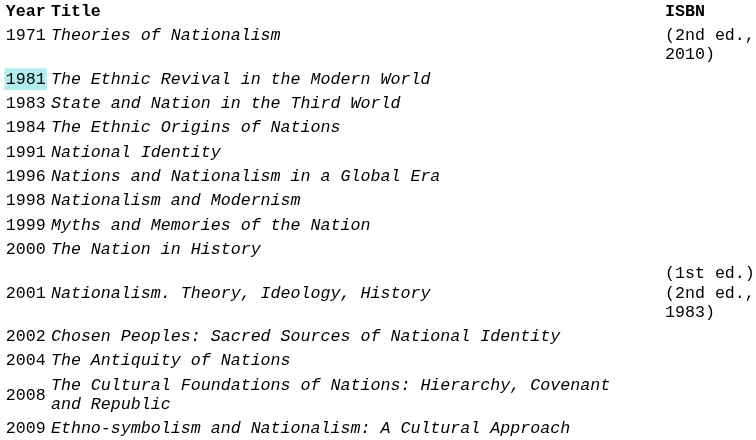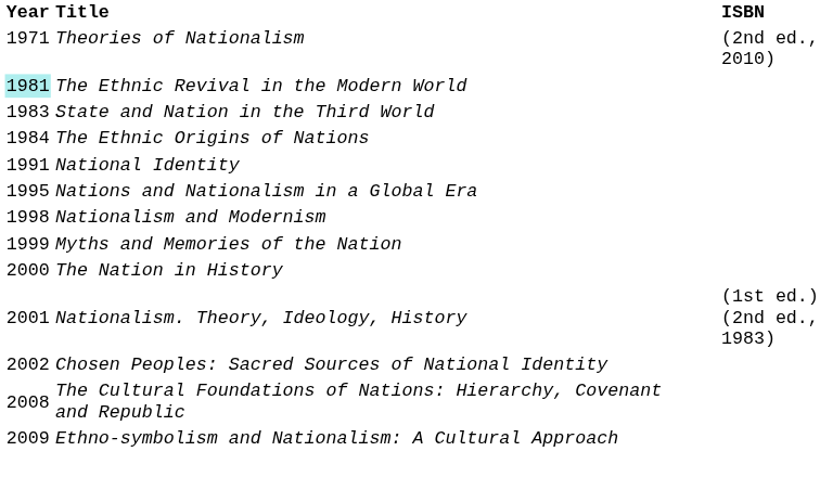 <table class="sortable">
 <tr style="text-align:left">
 <th>Year</th>
 <th>Title</th>
 <th>ISBN</th>
 </tr>
 <tr style="vertical-align:top">
 <td>1971</td>
 <td><em>Theories of Nationalism</em></td>
 <td> (2nd ed., 2010)</td>
 </tr>
 <tr>
 <td style="background: paleturquoise;">1981</td>
 <td><em>The Ethnic Revival in the Modern World</em></td>
 <td></td>
 </tr>
 <tr>
 <td>1983</td>
 <td><em>State and Nation in the Third World</em></td>
 <td></td>
 </tr>
 <tr>
 <td>1984</td>
 <td><em>The Ethnic Origins of Nations</em></td>
 <td></td>
 </tr>
 <tr>
 <td>1991</td>
 <td><em>National Identity</em></td>
 <td></td>
 </tr>
 <tr>
-<td>1996</td>
+<td>1995</td>
 <td><em>Nations and Nationalism in a Global Era</em></td>
 <td></td>
 </tr>
 <tr>
 <td>1998</td>
 <td><em>Nationalism and Modernism</em></td>
 <td></td>
 </tr>
 <tr>
 <td>1999</td>
 <td><em>Myths and Memories of the Nation</em></td>
 <td></td>
 </tr>
 <tr>
 <td>2000</td>
 <td><em>The Nation in History</em></td>
 <td></td>
 </tr>
 <tr>
 <td>2001</td>
 <td><em>Nationalism. Theory, Ideology, History</em></td>
 <td> (1st ed.)<br> (2nd ed., 1983)</td>
 </tr>
 <tr>
 <td>2002</td>
 <td><em>Chosen Peoples: Sacred Sources of National Identity</em></td>
 <td></td>
 </tr>
 <tr>
-<td>2004</td>
-<td><em>The Antiquity of Nations</em></td>
-<td></td>
-</tr>
-<tr>
 <td>2008</td>
 <td style="padding-right:1.5em"><em>The Cultural Foundations of Nations: Hierarchy, Covenant and Republic</em></td>
 <td></td>
 </tr>
 <tr>
 <td>2009</td>
 <td><em>Ethno-symbolism and Nationalism: A Cultural Approach</em></td>
 <td></td>
 </tr>
 </table>
